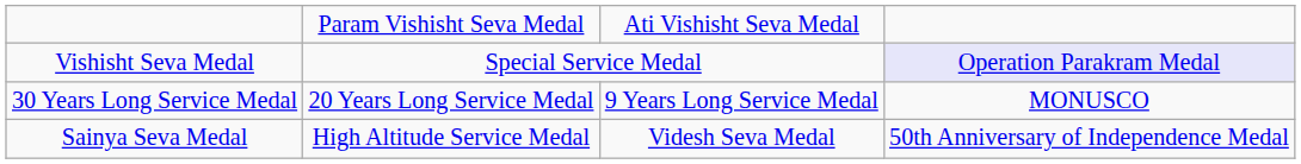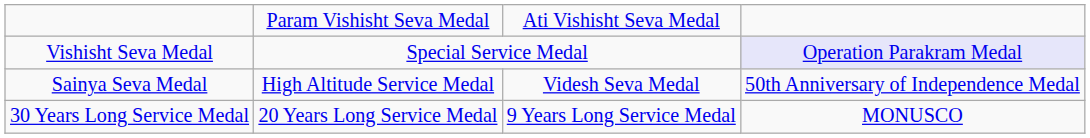 <table class="wikitable" style="margin:1em auto; text-align:center;">
 <tr>
 <td></td>
 <td><a href='#'>Param Vishisht Seva Medal</a></td>
 <td><a href='#'>Ati Vishisht Seva Medal</a></td>
 <td></td>
 </tr>
 <tr>
 <td><a href='#'>Vishisht Seva Medal</a></td>
 <td colspan=2><a href='#'>Special Service Medal</a></td>
 <td style="background: lavender;"><a href='#'>Operation Parakram Medal</a></td>
 </tr>
 <tr>
+<td><a href='#'>Sainya Seva Medal</a></td>
+<td><a href='#'>High Altitude Service Medal</a></td>
+<td><a href='#'>Videsh Seva Medal</a></td>
+<td><a href='#'>50th Anniversary of Independence Medal</a></td>
+</tr>
+<tr>
 <td><a href='#'>30 Years Long Service Medal</a></td>
 <td><a href='#'>20 Years Long Service Medal</a></td>
 <td><a href='#'>9 Years Long Service Medal</a></td>
 <td><a href='#'>MONUSCO</a></td>
 </tr>
-<tr>
-<td><a href='#'>Sainya Seva Medal</a></td>
-<td><a href='#'>High Altitude Service Medal</a></td>
-<td><a href='#'>Videsh Seva Medal</a></td>
-<td><a href='#'>50th Anniversary of Independence Medal</a></td>
-</tr>
 </table>
